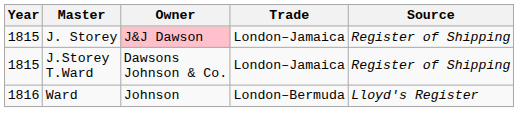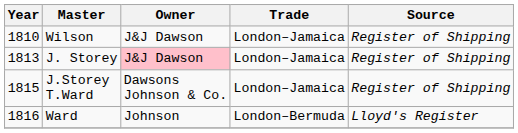 <table class="sortable wikitable">
 <tr>
 <th>Year</th>
 <th>Master</th>
 <th>Owner</th>
 <th>Trade</th>
 <th>Source</th>
 </tr>
 <tr>
-<td>1815</td>
+<td>1810</td>
+<td>Wilson</td>
+<td>J&J Dawson</td>
+<td>London–Jamaica</td>
+<td><em>Register of Shipping</em></td>
+</tr>
+<tr>
+<td>1813</td>
 <td>J. Storey</td>
 <td style="background: pink;">J&J Dawson</td>
 <td>London–Jamaica</td>
 <td><em>Register of Shipping</em></td>
 </tr>
 <tr>
 <td>1815</td>
 <td>J.Storey<br>T.Ward</td>
 <td>Dawsons<br>Johnson & Co.</td>
 <td>London–Jamaica</td>
 <td><em>Register of Shipping</em></td>
 </tr>
 <tr>
 <td>1816</td>
 <td>Ward</td>
 <td>Johnson</td>
 <td>London–Bermuda</td>
 <td><em>Lloyd's Register</em></td>
 </tr>
 <tr>
 </tr>
 </table>
